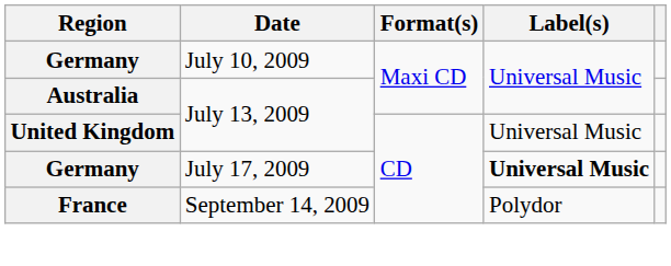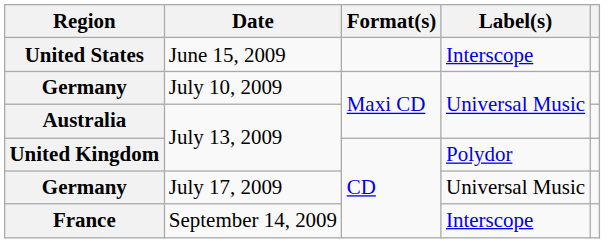 <table class="wikitable plainrowheaders">
 <tr>
 <th scope="col">Region</th>
 <th scope="col">Date</th>
 <th scope="col">Format(s)</th>
 <th scope="col">Label(s)</th>
 <th scope="col"></th>
+</tr>
+<tr>
+<th scope="row">United States</th>
+<td>June 15, 2009</td>
+<td></td>
+<td><a href='#'>Interscope</a></td>
+<td></td>
 </tr>
 <tr>
 <th scope="row">Germany</th>
 <td>July 10, 2009</td>
 <td rowspan="2"><a href='#'>Maxi CD</a></td>
 <td rowspan="2"><a href='#'>Universal Music</a></td>
 <td></td>
 </tr>
 <tr>
 <th scope="row">Australia</th>
 <td rowspan="2">July 13, 2009</td>
 <td></td>
 </tr>
 <tr>
 <th scope="row">United Kingdom</th>
 <td rowspan="3"><a href='#'>CD</a></td>
-<td>Universal Music</td>
+<td><a href='#'>Polydor</a></td>
 <td></td>
 </tr>
 <tr>
 <th scope="row">Germany</th>
 <td>July 17, 2009</td>
-<td><strong>Universal Music</strong></td>
+<td>Universal Music</td>
 <td></td>
 </tr>
 <tr>
 <th scope="row">France</th>
 <td>September 14, 2009</td>
-<td>Polydor</td>
+<td><a href='#'>Interscope</a></td>
 <td></td>
 </tr>
 </table>
